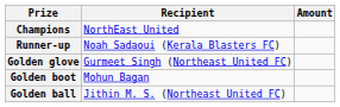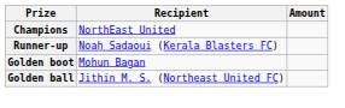 <table class="wikitable">
 <tr>
 <th>Prize</th>
 <th>Recipient</th>
 <th>Amount</th>
 </tr>
 <tr>
 <th>Champions</th>
 <td><a href='#'>NorthEast United</a></td>
 <td></td>
 </tr>
 <tr>
 <th>Runner-up</th>
 <td><a href='#'>Noah Sadaoui</a> (<a href='#'>Kerala Blasters FC</a>)</td>
 <td></td>
 </tr>
 <tr>
-<th>Golden glove</th>
-<td><a href='#'>Gurmeet Singh</a> (<a href='#'>Northeast United FC</a>)</td>
-<td></td>
-</tr>
-<tr>
 <th>Golden boot</th>
 <td><a href='#'>Mohun Bagan</a></td>
 <td></td>
 </tr>
 <tr>
 <th>Golden ball</th>
 <td><a href='#'>Jithin M. S.</a> (<a href='#'>Northeast United FC</a>)</td>
 <td></td>
 </tr>
 </table>
